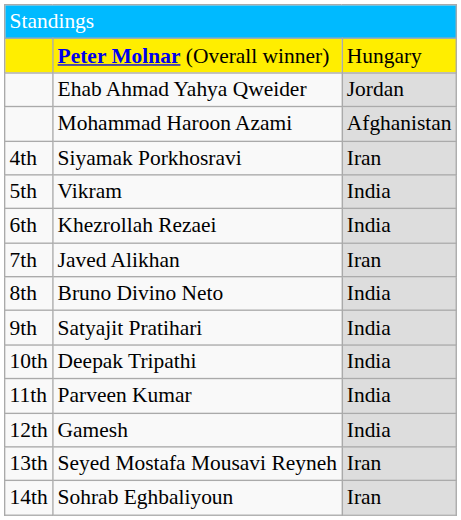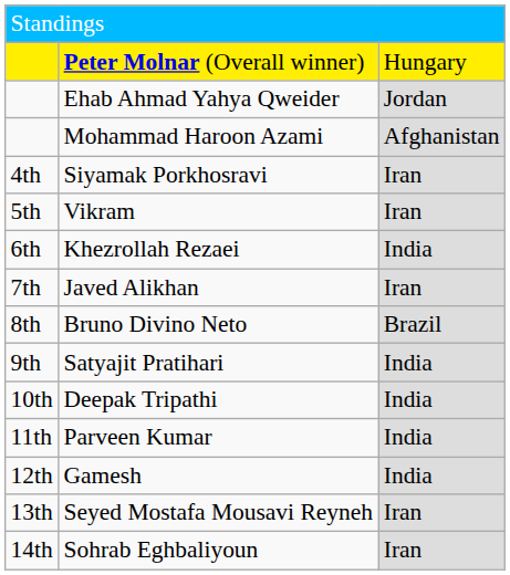 <table class="wikitable">
 <tr>
 <td colspan="3" style="background:#00baff;color:#fff">Standings</td>
 </tr>
 <tr>
 <td bgcolor=#ffee00></td>
 <td bgcolor=#ffee00><strong><a href='#'>Peter Molnar</a></strong> (Overall winner)</td>
 <td bgcolor=#ffee00> Hungary</td>
 </tr>
 <tr>
 <td></td>
 <td>Ehab Ahmad Yahya Qweider</td>
 <td style="background:#dddddd"> Jordan</td>
 </tr>
 <tr>
 <td></td>
 <td>Mohammad Haroon Azami</td>
 <td style="background:#dddddd"> Afghanistan</td>
 </tr>
 <tr>
 <td>4th</td>
 <td>Siyamak Porkhosravi</td>
 <td style="background:#dddddd"> Iran</td>
 </tr>
 <tr>
 <td>5th</td>
 <td>Vikram</td>
-<td style="background:#dddddd"> India</td>
+<td style="background:#dddddd"> Iran</td>
 </tr>
 <tr>
 <td>6th</td>
 <td>Khezrollah Rezaei</td>
 <td style="background:#dddddd"> India</td>
 </tr>
 <tr>
 <td>7th</td>
 <td>Javed Alikhan</td>
 <td style="background:#dddddd"> Iran</td>
 </tr>
 <tr>
 <td>8th</td>
 <td>Bruno Divino Neto</td>
-<td style="background:#dddddd"> India</td>
+<td style="background:#dddddd"> Brazil</td>
 </tr>
 <tr>
 <td>9th</td>
 <td>Satyajit Pratihari</td>
 <td style="background:#dddddd"> India</td>
 </tr>
 <tr>
 <td>10th</td>
 <td>Deepak Tripathi</td>
 <td style="background:#dddddd"> India</td>
 </tr>
 <tr>
 <td>11th</td>
 <td>Parveen Kumar</td>
 <td style="background:#dddddd"> India</td>
 </tr>
 <tr>
 <td>12th</td>
 <td>Gamesh</td>
 <td style="background:#dddddd"> India</td>
 </tr>
 <tr>
 <td>13th</td>
 <td>Seyed Mostafa Mousavi Reyneh</td>
 <td style="background:#dddddd"> Iran</td>
 </tr>
 <tr>
 <td>14th</td>
 <td>Sohrab Eghbaliyoun</td>
 <td style="background:#dddddd"> Iran</td>
 </tr>
 </table>
